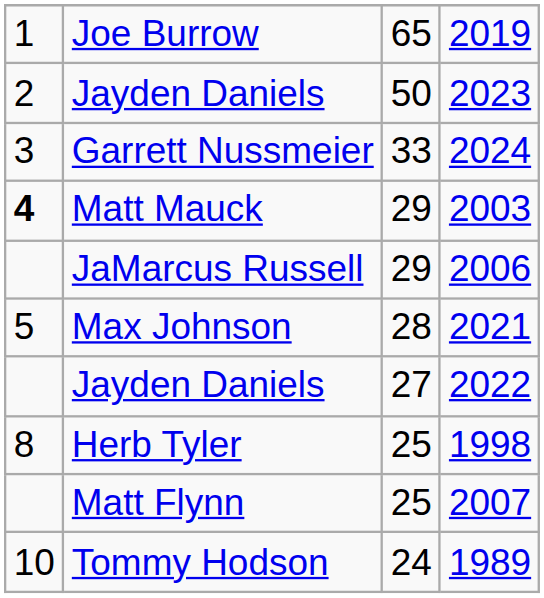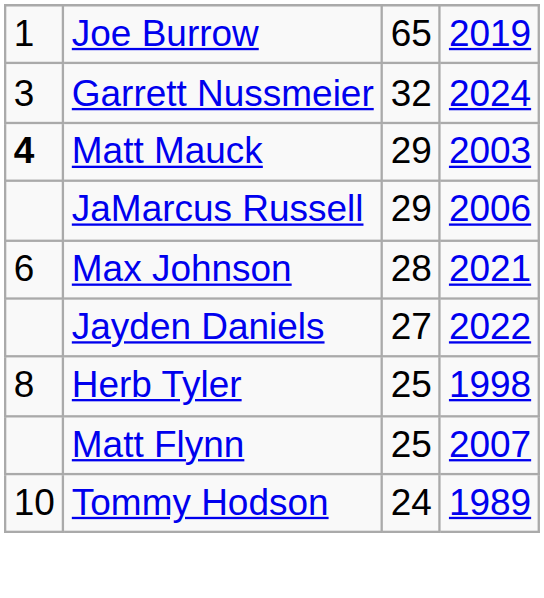 <table class="wikitable">
 <tr>
 </tr>
 <tr>
 <td>1</td>
 <td><a href='#'>Joe Burrow</a></td>
 <td><abbr>65</abbr></td>
 <td><a href='#'>2019</a></td>
 </tr>
 <tr>
-<td>2</td>
-<td><a href='#'>Jayden Daniels</a></td>
-<td><abbr>50</abbr></td>
-<td><a href='#'>2023</a></td>
-</tr>
-<tr>
 <td>3</td>
 <td><a href='#'>Garrett Nussmeier</a></td>
-<td><abbr>33</abbr></td>
+<td><abbr>32</abbr></td>
 <td><a href='#'>2024</a></td>
 </tr>
 <tr>
 <td><strong>4</strong></td>
 <td><a href='#'>Matt Mauck</a></td>
 <td><abbr>29</abbr></td>
 <td><a href='#'>2003</a></td>
 </tr>
 <tr>
 <td></td>
 <td><a href='#'>JaMarcus Russell</a></td>
 <td><abbr>29</abbr></td>
 <td><a href='#'>2006</a></td>
 </tr>
 <tr>
-<td>5</td>
+<td>6</td>
 <td><a href='#'>Max Johnson</a></td>
 <td><abbr>28</abbr></td>
 <td><a href='#'>2021</a></td>
 </tr>
 <tr>
 <td></td>
 <td><a href='#'>Jayden Daniels</a></td>
 <td><abbr>27</abbr></td>
 <td><a href='#'>2022</a></td>
 </tr>
 <tr>
 <td>8</td>
 <td><a href='#'>Herb Tyler</a></td>
 <td><abbr>25</abbr></td>
 <td><a href='#'>1998</a></td>
 </tr>
 <tr>
 <td></td>
 <td><a href='#'>Matt Flynn</a></td>
 <td><abbr>25</abbr></td>
 <td><a href='#'>2007</a></td>
 </tr>
 <tr>
 <td>10</td>
 <td><a href='#'>Tommy Hodson</a></td>
 <td><abbr>24</abbr></td>
 <td><a href='#'>1989</a></td>
 </tr>
 </table>
